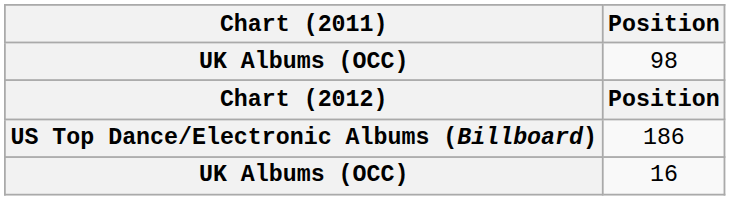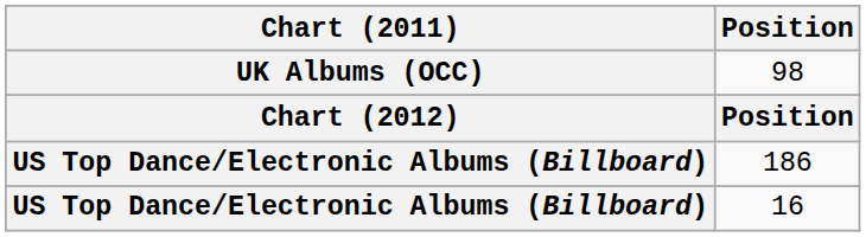 <table class="wikitable plainrowheaders">
 <tr>
 <th scope="col">Chart (2011)</th>
 <th scope="col">Position</th>
 </tr>
 <tr>
 <th scope="row">UK Albums (OCC)</th>
 <td align=center>98</td>
 </tr>
 <tr>
 <th scope="col">Chart (2012)</th>
 <th scope="col">Position</th>
 </tr>
 <tr>
 <th scope="row">US Top Dance/Electronic Albums (<em>Billboard</em>)</th>
 <td align=center>186</td>
 </tr>
 <tr>
-<th scope="row">UK Albums (OCC)</th>
+<th scope="row">US Top Dance/Electronic Albums (<em>Billboard</em>)</th>
 <td align=center>16</td>
 </tr>
 </table>
